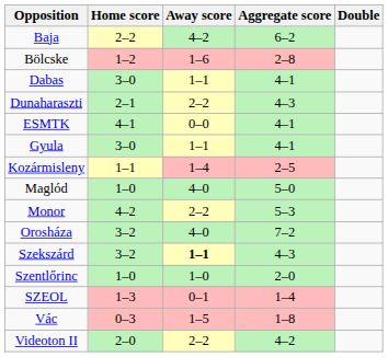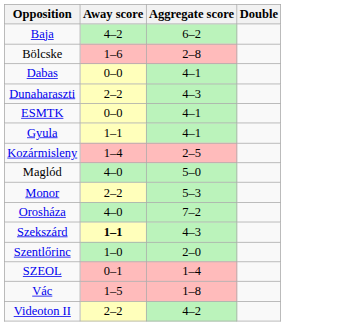 <table class="wikitable" style="text-align: center;">
 <tr>
 <th>Opposition</th>
-<th>Home score</th>
 <th>Away score</th>
 <th>Aggregate score</th>
 <th>Double</th>
 </tr>
 <tr>
 <td><a href='#'>Baja</a></td>
-<td style="background:#ffffbb;">2–2</td>
 <td style="background:#bbf3bb;">4–2</td>
 <td style="background:#bbf3bb;">6–2</td>
 <td></td>
 </tr>
 <tr>
 <td>Bölcske</td>
-<td style="background:#ffbbbb;">1–2</td>
 <td style="background:#ffbbbb;">1–6</td>
 <td style="background:#ffbbbb;">2–8</td>
 <td></td>
 </tr>
 <tr>
 <td><a href='#'>Dabas</a></td>
-<td style="background:#bbf3bb;">3–0</td>
-<td style="background:#ffffbb;">1–1</td>
+<td style="background:#ffffbb;">0–0</td>
 <td style="background:#bbf3bb;">4–1</td>
 <td></td>
 </tr>
 <tr>
 <td><a href='#'>Dunaharaszti</a></td>
-<td style="background:#bbf3bb;">2–1</td>
 <td style="background:#ffffbb;">2–2</td>
 <td style="background:#bbf3bb;">4–3</td>
 <td></td>
 </tr>
 <tr>
 <td><a href='#'>ESMTK</a></td>
-<td style="background:#bbf3bb;">4–1</td>
 <td style="background:#ffffbb;">0–0</td>
 <td style="background:#bbf3bb;">4–1</td>
 <td></td>
 </tr>
 <tr>
 <td><a href='#'>Gyula</a></td>
-<td style="background:#bbf3bb;">3–0</td>
 <td style="background:#ffffbb;">1–1</td>
 <td style="background:#bbf3bb;">4–1</td>
 <td></td>
 </tr>
 <tr>
 <td><a href='#'>Kozármisleny</a></td>
-<td style="background:#ffffbb;">1–1</td>
 <td style="background:#ffbbbb;">1–4</td>
 <td style="background:#ffbbbb;">2–5</td>
 <td></td>
 </tr>
 <tr>
 <td>Maglód</td>
-<td style="background:#bbf3bb;">1–0</td>
 <td style="background:#bbf3bb;">4–0</td>
 <td style="background:#bbf3bb;">5–0</td>
 <td></td>
 </tr>
 <tr>
 <td><a href='#'>Monor</a></td>
-<td style="background:#bbf3bb;">4–2</td>
 <td style="background:#ffffbb;">2–2</td>
 <td style="background:#bbf3bb;">5–3</td>
 <td></td>
 </tr>
 <tr>
 <td><a href='#'>Orosháza</a></td>
-<td style="background:#bbf3bb;">3–2</td>
 <td style="background:#bbf3bb;">4–0</td>
 <td style="background:#bbf3bb;">7–2</td>
 <td></td>
 </tr>
 <tr>
 <td><a href='#'>Szekszárd</a></td>
-<td style="background:#bbf3bb;">3–2</td>
 <td style="background:#ffffbb;"><strong>1–1</strong></td>
 <td style="background:#bbf3bb;">4–3</td>
 <td></td>
 </tr>
 <tr>
 <td><a href='#'>Szentlőrinc</a></td>
 <td style="background:#bbf3bb;">1–0</td>
-<td style="background:#bbf3bb;">1–0</td>
 <td style="background:#bbf3bb;">2–0</td>
 <td></td>
 </tr>
 <tr>
 <td><a href='#'>SZEOL</a></td>
-<td style="background:#ffbbbb;">1–3</td>
 <td style="background:#ffbbbb;">0–1</td>
 <td style="background:#ffbbbb;">1–4</td>
 <td></td>
 </tr>
 <tr>
 <td><a href='#'>Vác</a></td>
-<td style="background:#ffbbbb;">0–3</td>
 <td style="background:#ffbbbb;">1–5</td>
 <td style="background:#ffbbbb;">1–8</td>
 <td></td>
 </tr>
 <tr>
 <td><a href='#'>Videoton II</a></td>
-<td style="background:#bbf3bb;">2–0</td>
 <td style="background:#ffffbb;">2–2</td>
 <td style="background:#bbf3bb;">4–2</td>
 <td></td>
 </tr>
 </table>
